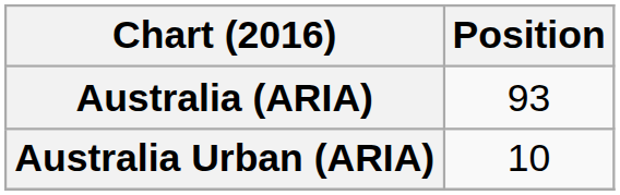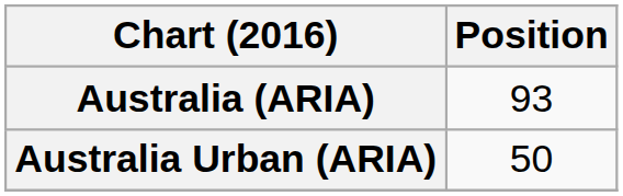 <table class="wikitable plainrowheaders" style="text-align:center;">
 <tr>
 <th scope="col">Chart (2016)</th>
 <th scope="col">Position</th>
 </tr>
 <tr>
 <th scope="row">Australia (ARIA)</th>
 <td>93</td>
 </tr>
 <tr>
 <th scope="row">Australia Urban (ARIA)</th>
-<td>10</td>
+<td>50</td>
 </tr>
 <tr>
 </tr>
 </table>
